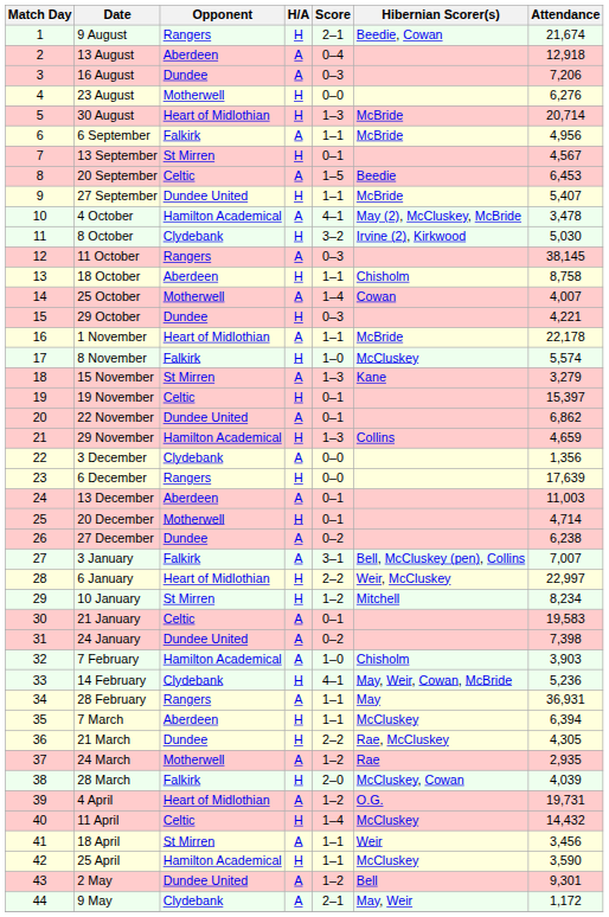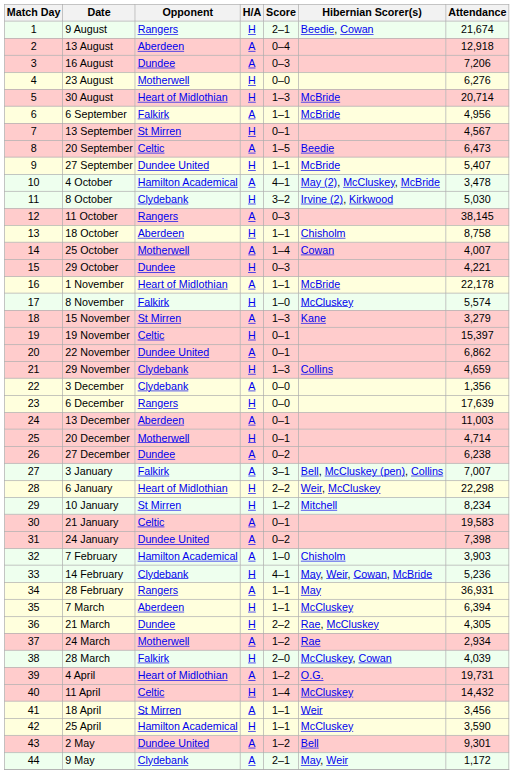 <table class="wikitable" style="text-align:center">
 <tr>
 <th>Match Day</th>
 <th>Date</th>
 <th>Opponent</th>
 <th>H/A</th>
 <th>Score</th>
 <th>Hibernian Scorer(s)</th>
 <th>Attendance</th>
 </tr>
 <tr bgcolor=#EEFFEE>
 <td>1</td>
 <td align=left>9 August</td>
 <td align=left><a href='#'>Rangers</a></td>
 <td><a href='#'>H</a></td>
 <td>2–1</td>
 <td align=left><a href='#'>Beedie</a>, <a href='#'>Cowan</a></td>
 <td>21,674</td>
 </tr>
 <tr bgcolor=#FFCCCC>
 <td>2</td>
 <td align=left>13 August</td>
 <td align=left><a href='#'>Aberdeen</a></td>
 <td><a href='#'>A</a></td>
 <td>0–4</td>
 <td align=left></td>
 <td>12,918</td>
 </tr>
 <tr bgcolor=#FFCCCC>
 <td>3</td>
 <td align=left>16 August</td>
 <td align=left><a href='#'>Dundee</a></td>
 <td><a href='#'>A</a></td>
 <td>0–3</td>
 <td align=left></td>
 <td>7,206</td>
 </tr>
 <tr bgcolor=#FFFFDD>
 <td>4</td>
 <td align=left>23 August</td>
 <td align=left><a href='#'>Motherwell</a></td>
 <td><a href='#'>H</a></td>
 <td>0–0</td>
 <td align=left></td>
 <td>6,276</td>
 </tr>
 <tr bgcolor=#FFCCCC>
 <td>5</td>
 <td align=left>30 August</td>
 <td align=left><a href='#'>Heart of Midlothian</a></td>
 <td><a href='#'>H</a></td>
 <td>1–3</td>
 <td align=left><a href='#'>McBride</a></td>
 <td>20,714</td>
 </tr>
 <tr bgcolor=#FFFFDD>
 <td>6</td>
 <td align=left>6 September</td>
 <td align=left><a href='#'>Falkirk</a></td>
 <td><a href='#'>A</a></td>
 <td>1–1</td>
 <td align=left><a href='#'>McBride</a></td>
 <td>4,956</td>
 </tr>
 <tr bgcolor=#FFCCCC>
 <td>7</td>
 <td align=left>13 September</td>
 <td align=left><a href='#'>St Mirren</a></td>
 <td><a href='#'>H</a></td>
 <td>0–1</td>
 <td align=left></td>
 <td>4,567</td>
 </tr>
 <tr bgcolor=#FFCCCC>
 <td>8</td>
 <td align=left>20 September</td>
 <td align=left><a href='#'>Celtic</a></td>
 <td><a href='#'>A</a></td>
 <td>1–5</td>
 <td align=left><a href='#'>Beedie</a></td>
-<td>6,453</td>
+<td>6,473</td>
 </tr>
 <tr bgcolor=#FFFFDD>
 <td>9</td>
 <td align=left>27 September</td>
 <td align=left><a href='#'>Dundee United</a></td>
 <td><a href='#'>H</a></td>
 <td>1–1</td>
 <td align=left><a href='#'>McBride</a></td>
 <td>5,407</td>
 </tr>
 <tr bgcolor=#EEFFEE>
 <td>10</td>
 <td align=left>4 October</td>
 <td align=left><a href='#'>Hamilton Academical</a></td>
 <td><a href='#'>A</a></td>
 <td>4–1</td>
 <td align=left><a href='#'>May (2)</a>, <a href='#'>McCluskey</a>, <a href='#'>McBride</a></td>
 <td>3,478</td>
 </tr>
 <tr bgcolor=#EEFFEE>
 <td>11</td>
 <td align=left>8 October</td>
 <td align=left><a href='#'>Clydebank</a></td>
 <td><a href='#'>H</a></td>
 <td>3–2</td>
 <td align=left><a href='#'>Irvine (2)</a>, <a href='#'>Kirkwood</a></td>
 <td>5,030</td>
 </tr>
 <tr bgcolor=#FFCCCC>
 <td>12</td>
 <td align=left>11 October</td>
 <td align=left><a href='#'>Rangers</a></td>
 <td><a href='#'>A</a></td>
 <td>0–3</td>
 <td align=left></td>
 <td>38,145</td>
 </tr>
 <tr bgcolor=#FFFFDD>
 <td>13</td>
 <td align=left>18 October</td>
 <td align=left><a href='#'>Aberdeen</a></td>
 <td><a href='#'>H</a></td>
 <td>1–1</td>
 <td align=left><a href='#'>Chisholm</a></td>
 <td>8,758</td>
 </tr>
 <tr bgcolor=#FFCCCC>
 <td>14</td>
 <td align=left>25 October</td>
 <td align=left><a href='#'>Motherwell</a></td>
 <td><a href='#'>A</a></td>
 <td>1–4</td>
 <td align=left><a href='#'>Cowan</a></td>
 <td>4,007</td>
 </tr>
 <tr bgcolor=#FFCCCC>
 <td>15</td>
 <td align=left>29 October</td>
 <td align=left><a href='#'>Dundee</a></td>
 <td><a href='#'>H</a></td>
 <td>0–3</td>
 <td align=left></td>
 <td>4,221</td>
 </tr>
 <tr bgcolor=#FFFFDD>
 <td>16</td>
 <td align=left>1 November</td>
 <td align=left><a href='#'>Heart of Midlothian</a></td>
 <td><a href='#'>A</a></td>
 <td>1–1</td>
 <td align=left><a href='#'>McBride</a></td>
 <td>22,178</td>
 </tr>
 <tr bgcolor=#EEFFEE>
 <td>17</td>
 <td align=left>8 November</td>
 <td align=left><a href='#'>Falkirk</a></td>
 <td><a href='#'>H</a></td>
 <td>1–0</td>
 <td align=left><a href='#'>McCluskey</a></td>
 <td>5,574</td>
 </tr>
 <tr bgcolor=#FFCCCC>
 <td>18</td>
 <td align=left>15 November</td>
 <td align=left><a href='#'>St Mirren</a></td>
 <td><a href='#'>A</a></td>
 <td>1–3</td>
 <td align=left><a href='#'>Kane</a></td>
 <td>3,279</td>
 </tr>
 <tr bgcolor=#FFCCCC>
 <td>19</td>
 <td align=left>19 November</td>
 <td align=left><a href='#'>Celtic</a></td>
 <td><a href='#'>H</a></td>
 <td>0–1</td>
 <td align=left></td>
 <td>15,397</td>
 </tr>
 <tr bgcolor=#FFCCCC>
 <td>20</td>
 <td align=left>22 November</td>
 <td align=left><a href='#'>Dundee United</a></td>
 <td><a href='#'>A</a></td>
 <td>0–1</td>
 <td align=left></td>
 <td>6,862</td>
 </tr>
 <tr bgcolor=#FFCCCC>
 <td>21</td>
 <td align=left>29 November</td>
-<td align=left><a href='#'>Hamilton Academical</a></td>
+<td align=left><a href='#'>Clydebank</a></td>
 <td><a href='#'>H</a></td>
 <td>1–3</td>
 <td align=left><a href='#'>Collins</a></td>
 <td>4,659</td>
 </tr>
 <tr bgcolor=#FFFFDD>
 <td>22</td>
 <td align=left>3 December</td>
 <td align=left><a href='#'>Clydebank</a></td>
 <td><a href='#'>A</a></td>
 <td>0–0</td>
 <td align=left></td>
 <td>1,356</td>
 </tr>
 <tr bgcolor=#FFFFDD>
 <td>23</td>
 <td align=left>6 December</td>
 <td align=left><a href='#'>Rangers</a></td>
 <td><a href='#'>H</a></td>
 <td>0–0</td>
 <td align=left></td>
 <td>17,639</td>
 </tr>
 <tr bgcolor=#FFCCCC>
 <td>24</td>
 <td align=left>13 December</td>
 <td align=left><a href='#'>Aberdeen</a></td>
 <td><a href='#'>A</a></td>
 <td>0–1</td>
 <td align=left></td>
 <td>11,003</td>
 </tr>
 <tr bgcolor=#FFCCCC>
 <td>25</td>
 <td align=left>20 December</td>
 <td align=left><a href='#'>Motherwell</a></td>
 <td><a href='#'>H</a></td>
 <td>0–1</td>
 <td align=left></td>
 <td>4,714</td>
 </tr>
 <tr bgcolor=#FFCCCC>
 <td>26</td>
 <td align=left>27 December</td>
 <td align=left><a href='#'>Dundee</a></td>
 <td><a href='#'>A</a></td>
 <td>0–2</td>
 <td align=left></td>
 <td>6,238</td>
 </tr>
 <tr bgcolor=#EEFFEE>
 <td>27</td>
 <td align=left>3 January</td>
 <td align=left><a href='#'>Falkirk</a></td>
 <td><a href='#'>A</a></td>
 <td>3–1</td>
 <td align=left><a href='#'>Bell</a>, <a href='#'>McCluskey (pen)</a>, <a href='#'>Collins</a></td>
 <td>7,007</td>
 </tr>
 <tr bgcolor=#FFFFDD>
 <td>28</td>
 <td align=left>6 January</td>
 <td align=left><a href='#'>Heart of Midlothian</a></td>
 <td><a href='#'>H</a></td>
 <td>2–2</td>
 <td align=left><a href='#'>Weir</a>, <a href='#'>McCluskey</a></td>
-<td>22,997</td>
+<td>22,298</td>
 </tr>
 <tr bgcolor=#EEFFEE>
 <td>29</td>
 <td align=left>10 January</td>
 <td align=left><a href='#'>St Mirren</a></td>
 <td><a href='#'>H</a></td>
 <td>1–2</td>
 <td align=left><a href='#'>Mitchell</a></td>
 <td>8,234</td>
 </tr>
 <tr bgcolor=#FFCCCC>
 <td>30</td>
 <td align=left>21 January</td>
 <td align=left><a href='#'>Celtic</a></td>
 <td><a href='#'>A</a></td>
 <td>0–1</td>
 <td align=left></td>
 <td>19,583</td>
 </tr>
 <tr bgcolor=#FFCCCC>
 <td>31</td>
 <td align=left>24 January</td>
 <td align=left><a href='#'>Dundee United</a></td>
 <td><a href='#'>A</a></td>
 <td>0–2</td>
 <td align=left></td>
 <td>7,398</td>
 </tr>
 <tr bgcolor=#EEFFEE>
 <td>32</td>
 <td align=left>7 February</td>
 <td align=left><a href='#'>Hamilton Academical</a></td>
 <td><a href='#'>A</a></td>
 <td>1–0</td>
 <td align=left><a href='#'>Chisholm</a></td>
 <td>3,903</td>
 </tr>
 <tr bgcolor=#EEFFEE>
 <td>33</td>
 <td align=left>14 February</td>
 <td align=left><a href='#'>Clydebank</a></td>
 <td><a href='#'>H</a></td>
 <td>4–1</td>
 <td align=left><a href='#'>May</a>, <a href='#'>Weir</a>, <a href='#'>Cowan</a>, <a href='#'>McBride</a></td>
 <td>5,236</td>
 </tr>
 <tr bgcolor=#FFFFDD>
 <td>34</td>
 <td align=left>28 February</td>
 <td align=left><a href='#'>Rangers</a></td>
 <td><a href='#'>A</a></td>
 <td>1–1</td>
 <td align=left><a href='#'>May</a></td>
 <td>36,931</td>
 </tr>
 <tr bgcolor=#FFFFDD>
 <td>35</td>
 <td align=left>7 March</td>
 <td align=left><a href='#'>Aberdeen</a></td>
 <td><a href='#'>H</a></td>
 <td>1–1</td>
 <td align=left><a href='#'>McCluskey</a></td>
 <td>6,394</td>
 </tr>
 <tr bgcolor=#FFFFDD>
 <td>36</td>
 <td align=left>21 March</td>
 <td align=left><a href='#'>Dundee</a></td>
 <td><a href='#'>H</a></td>
 <td>2–2</td>
 <td align=left><a href='#'>Rae</a>, <a href='#'>McCluskey</a></td>
 <td>4,305</td>
 </tr>
 <tr bgcolor=#FFCCCC>
 <td>37</td>
 <td align=left>24 March</td>
 <td align=left><a href='#'>Motherwell</a></td>
 <td><a href='#'>A</a></td>
 <td>1–2</td>
 <td align=left><a href='#'>Rae</a></td>
-<td>2,935</td>
+<td>2,934</td>
 </tr>
 <tr bgcolor=#EEFFEE>
 <td>38</td>
 <td align=left>28 March</td>
 <td align=left><a href='#'>Falkirk</a></td>
 <td><a href='#'>H</a></td>
 <td>2–0</td>
 <td align=left><a href='#'>McCluskey</a>, <a href='#'>Cowan</a></td>
 <td>4,039</td>
 </tr>
 <tr bgcolor=#FFCCCC>
 <td>39</td>
 <td align=left>4 April</td>
 <td align=left><a href='#'>Heart of Midlothian</a></td>
 <td><a href='#'>A</a></td>
 <td>1–2</td>
 <td align=left><a href='#'>O.G.</a></td>
 <td>19,731</td>
 </tr>
 <tr bgcolor=#FFCCCC>
 <td>40</td>
 <td align=left>11 April</td>
 <td align=left><a href='#'>Celtic</a></td>
 <td><a href='#'>H</a></td>
 <td>1–4</td>
 <td align=left><a href='#'>McCluskey</a></td>
 <td>14,432</td>
 </tr>
 <tr bgcolor=#FFFFDD>
 <td>41</td>
 <td align=left>18 April</td>
 <td align=left><a href='#'>St Mirren</a></td>
 <td><a href='#'>A</a></td>
 <td>1–1</td>
 <td align=left><a href='#'>Weir</a></td>
 <td>3,456</td>
 </tr>
 <tr bgcolor=#FFFFDD>
 <td>42</td>
 <td align=left>25 April</td>
 <td align=left><a href='#'>Hamilton Academical</a></td>
 <td><a href='#'>H</a></td>
 <td>1–1</td>
 <td align=left><a href='#'>McCluskey</a></td>
 <td>3,590</td>
 </tr>
 <tr bgcolor=#FFCCCC>
 <td>43</td>
 <td align=left>2 May</td>
 <td align=left><a href='#'>Dundee United</a></td>
 <td><a href='#'>A</a></td>
 <td>1–2</td>
 <td align=left><a href='#'>Bell</a></td>
 <td>9,301</td>
 </tr>
 <tr bgcolor=#EEFFEE>
 <td>44</td>
 <td align=left>9 May</td>
 <td align=left><a href='#'>Clydebank</a></td>
 <td><a href='#'>A</a></td>
 <td>2–1</td>
 <td align=left><a href='#'>May</a>, <a href='#'>Weir</a></td>
 <td>1,172</td>
 </tr>
 <tr>
 </tr>
 </table>
